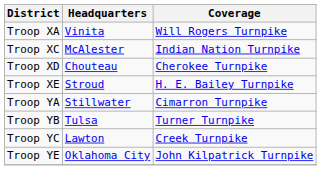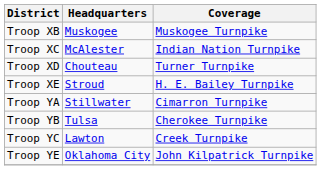 <table class="wikitable">
 <tr>
 <th>District</th>
 <th>Headquarters</th>
 <th>Coverage</th>
 </tr>
 <tr>
-<td>Troop XA</td>
-<td><a href='#'>Vinita</a></td>
-<td><a href='#'>Will Rogers Turnpike</a></td>
+<td>Troop XB</td>
+<td><a href='#'>Muskogee</a></td>
+<td><a href='#'>Muskogee Turnpike</a></td>
 </tr>
 <tr>
 <td>Troop XC</td>
 <td><a href='#'>McAlester</a></td>
 <td><a href='#'>Indian Nation Turnpike</a></td>
 </tr>
 <tr>
 <td>Troop XD</td>
 <td><a href='#'>Chouteau</a></td>
-<td><a href='#'>Cherokee Turnpike</a></td>
+<td><a href='#'>Turner Turnpike</a></td>
 </tr>
 <tr>
 <td>Troop XE</td>
 <td><a href='#'>Stroud</a></td>
 <td><a href='#'>H. E. Bailey Turnpike</a></td>
 </tr>
 <tr>
 <td>Troop YA</td>
 <td><a href='#'>Stillwater</a></td>
 <td><a href='#'>Cimarron Turnpike</a></td>
 </tr>
 <tr>
 <td>Troop YB</td>
 <td><a href='#'>Tulsa</a></td>
-<td><a href='#'>Turner Turnpike</a></td>
+<td><a href='#'>Cherokee Turnpike</a></td>
 </tr>
 <tr>
 <td>Troop YC</td>
 <td><a href='#'>Lawton</a></td>
 <td><a href='#'>Creek Turnpike</a></td>
 </tr>
 <tr>
 <td>Troop YE</td>
 <td><a href='#'>Oklahoma City</a></td>
 <td><a href='#'>John Kilpatrick Turnpike</a></td>
 </tr>
 <tr>
 </tr>
 </table>
